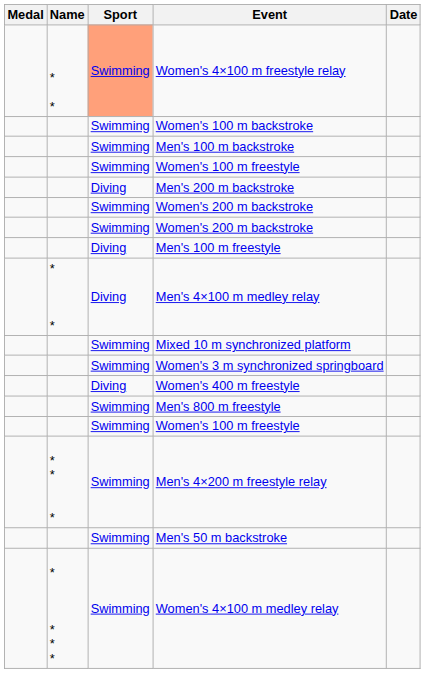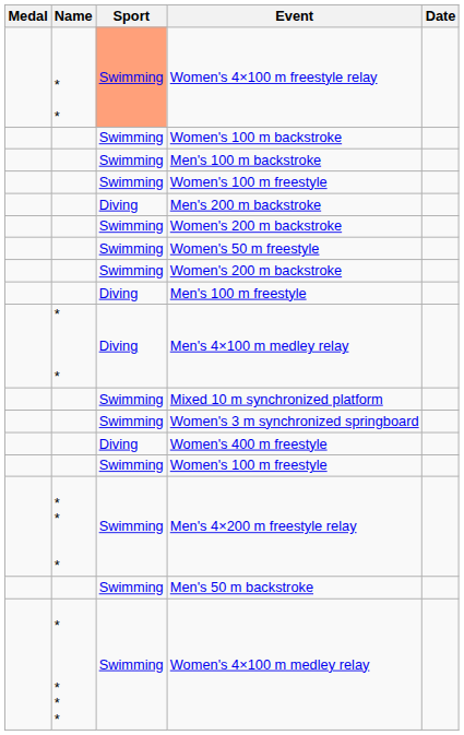 <table class="wikitable sortable" style="font-size:90%">
 <tr>
 <th>Medal</th>
 <th>Name</th>
 <th>Sport</th>
 <th>Event</th>
 <th>Date</th>
 </tr>
 <tr>
 <td></td>
 <td><br><br><br>*<br><br>*</td>
 <td style="background: lightsalmon;"><a href='#'>Swimming</a></td>
 <td><a href='#'>Women's 4×100 m freestyle relay</a></td>
 <td></td>
 </tr>
 <tr>
 <td></td>
 <td></td>
 <td><a href='#'>Swimming</a></td>
 <td><a href='#'>Women's 100 m backstroke</a></td>
 <td></td>
 </tr>
 <tr>
 <td></td>
 <td></td>
 <td><a href='#'>Swimming</a></td>
 <td><a href='#'>Men's 100 m backstroke</a></td>
 <td></td>
 </tr>
 <tr>
 <td></td>
 <td></td>
 <td><a href='#'>Swimming</a></td>
 <td><a href='#'>Women's 100 m freestyle</a></td>
 <td></td>
 </tr>
 <tr>
 <td></td>
 <td></td>
 <td><a href='#'>Diving</a></td>
 <td><a href='#'>Men's 200 m backstroke</a></td>
 <td></td>
 </tr>
 <tr>
 <td></td>
 <td></td>
 <td><a href='#'>Swimming</a></td>
 <td><a href='#'>Women's 200 m backstroke</a></td>
 <td></td>
 </tr>
 <tr>
 <td></td>
 <td></td>
 <td><a href='#'>Swimming</a></td>
+<td><a href='#'>Women's 50 m freestyle</a></td>
+<td></td>
+</tr>
+<tr>
+<td></td>
+<td></td>
+<td><a href='#'>Swimming</a></td>
 <td><a href='#'>Women's 200 m backstroke</a></td>
 <td></td>
 </tr>
 <tr>
 <td></td>
 <td></td>
 <td><a href='#'>Diving</a></td>
 <td><a href='#'>Men's 100 m freestyle</a></td>
 <td></td>
 </tr>
 <tr>
 <td></td>
 <td>*<br><br><br><br>*<br></td>
 <td><a href='#'>Diving</a></td>
 <td><a href='#'>Men's 4×100 m medley relay</a></td>
 <td></td>
 </tr>
 <tr>
 <td></td>
 <td><br></td>
 <td><a href='#'>Swimming</a></td>
 <td><a href='#'>Mixed 10 m synchronized platform</a></td>
 <td></td>
 </tr>
 <tr>
 <td></td>
 <td><br></td>
 <td><a href='#'>Swimming</a></td>
 <td><a href='#'>Women's 3 m synchronized springboard</a></td>
 <td></td>
 </tr>
 <tr>
 <td></td>
 <td></td>
 <td><a href='#'>Diving</a></td>
 <td><a href='#'>Women's 400 m freestyle</a></td>
 <td></td>
 </tr>
 <tr>
 <td></td>
 <td></td>
 <td><a href='#'>Swimming</a></td>
-<td><a href='#'>Men's 800 m freestyle</a></td>
-<td></td>
-</tr>
-<tr>
-<td></td>
-<td></td>
-<td><a href='#'>Swimming</a></td>
 <td><a href='#'>Women's 100 m freestyle</a></td>
 <td></td>
 </tr>
 <tr>
 <td></td>
 <td><br>*<br>*<br><br><br>*</td>
 <td><a href='#'>Swimming</a></td>
 <td><a href='#'>Men's 4×200 m freestyle relay</a></td>
 <td></td>
 </tr>
 <tr>
 <td></td>
 <td></td>
 <td><a href='#'>Swimming</a></td>
 <td><a href='#'>Men's 50 m backstroke</a></td>
 <td></td>
 </tr>
 <tr>
 <td></td>
 <td><br>*<br><br><br><br>*<br>*<br>*</td>
 <td><a href='#'>Swimming</a></td>
 <td><a href='#'>Women's 4×100 m medley relay</a></td>
 <td></td>
 </tr>
 </table>
